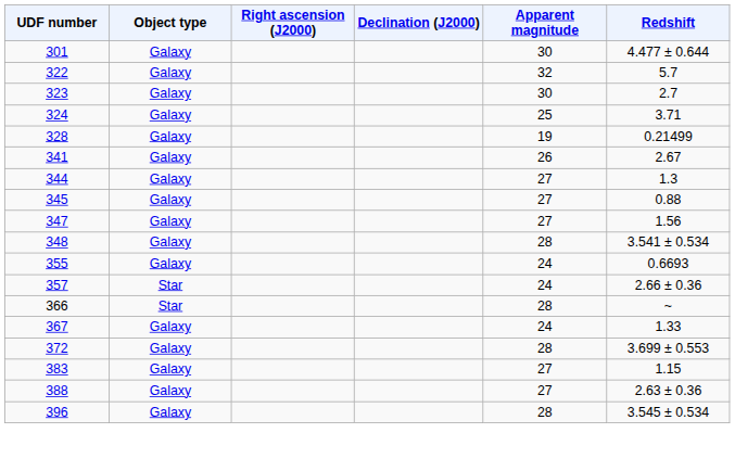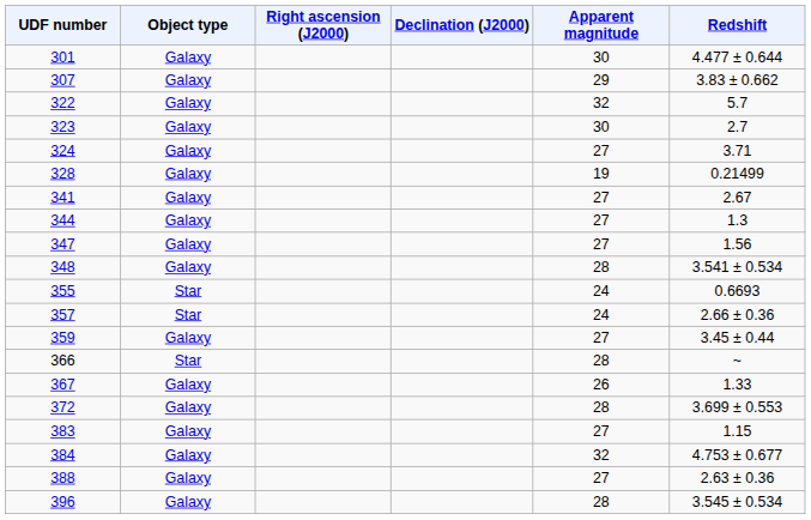 <table class="wikitable sortable" style="text-align: center;">
 <tr>
 <th style="background:#edf3fe; width: 8.5%;">UDF number</th>
 <th style="background:#edf3fe; width: 10%;">Object type</th>
 <th style="background:#edf3fe; width: 10%;"><a href='#'>Right ascension</a> (<a href='#'>J2000</a>)</th>
 <th style="background:#edf3fe; width: 10%;"><a href='#'>Declination</a> (<a href='#'>J2000</a>)</th>
 <th style="background:#edf3fe; width: 10%;"><a href='#'>Apparent magnitude</a></th>
 <th style="background:#edf3fe; width: 10%;"><a href='#'>Redshift</a></th>
 </tr>
 <tr>
 <td><a href='#'>301</a></td>
 <td><a href='#'>Galaxy</a></td>
 <td></td>
 <td></td>
 <td>30</td>
 <td>4.477 ± 0.644</td>
+</tr>
+<tr>
+<td><a href='#'>307</a></td>
+<td><a href='#'>Galaxy</a></td>
+<td></td>
+<td></td>
+<td>29</td>
+<td>3.83 ± 0.662</td>
 </tr>
 <tr>
 <td><a href='#'>322</a></td>
 <td><a href='#'>Galaxy</a></td>
 <td></td>
 <td></td>
 <td>32</td>
 <td>5.7</td>
 </tr>
 <tr>
 <td><a href='#'>323</a></td>
 <td><a href='#'>Galaxy</a></td>
 <td></td>
 <td></td>
 <td>30</td>
 <td>2.7</td>
 </tr>
 <tr>
 <td><a href='#'>324</a></td>
 <td><a href='#'>Galaxy</a></td>
 <td></td>
 <td></td>
-<td>25</td>
+<td>27</td>
 <td>3.71</td>
 </tr>
 <tr>
 <td><a href='#'>328</a></td>
 <td><a href='#'>Galaxy</a></td>
 <td></td>
 <td></td>
 <td>19</td>
 <td>0.21499</td>
 </tr>
 <tr>
 <td><a href='#'>341</a></td>
 <td><a href='#'>Galaxy</a></td>
 <td></td>
 <td></td>
-<td>26</td>
+<td>27</td>
 <td>2.67</td>
 </tr>
 <tr>
 <td><a href='#'>344</a></td>
 <td><a href='#'>Galaxy</a></td>
 <td></td>
 <td></td>
 <td>27</td>
 <td>1.3</td>
-</tr>
-<tr>
-<td><a href='#'>345</a></td>
-<td><a href='#'>Galaxy</a></td>
-<td></td>
-<td></td>
-<td>27</td>
-<td>0.88</td>
 </tr>
 <tr>
 <td><a href='#'>347</a></td>
 <td><a href='#'>Galaxy</a></td>
 <td></td>
 <td></td>
 <td>27</td>
 <td>1.56</td>
 </tr>
 <tr>
 <td><a href='#'>348</a></td>
 <td><a href='#'>Galaxy</a></td>
 <td></td>
 <td></td>
 <td>28</td>
 <td>3.541 ± 0.534</td>
 </tr>
 <tr>
 <td><a href='#'>355</a></td>
-<td><a href='#'>Galaxy</a></td>
+<td><a href='#'>Star</a></td>
 <td></td>
 <td></td>
 <td>24</td>
 <td>0.6693</td>
 </tr>
 <tr>
 <td><a href='#'>357</a></td>
 <td><a href='#'>Star</a></td>
 <td></td>
 <td></td>
 <td>24</td>
 <td>2.66 ± 0.36</td>
 </tr>
 <tr>
+<td><a href='#'>359</a></td>
+<td><a href='#'>Galaxy</a></td>
+<td></td>
+<td></td>
+<td>27</td>
+<td>3.45 ± 0.44</td>
+</tr>
+<tr>
 <td>366</td>
 <td><a href='#'>Star</a></td>
 <td></td>
 <td></td>
 <td>28</td>
 <td>~</td>
 </tr>
 <tr>
 <td><a href='#'>367</a></td>
 <td><a href='#'>Galaxy</a></td>
 <td></td>
 <td></td>
-<td>24</td>
+<td>26</td>
 <td>1.33</td>
 </tr>
 <tr>
 <td><a href='#'>372</a></td>
 <td><a href='#'>Galaxy</a></td>
 <td></td>
 <td></td>
 <td>28</td>
 <td>3.699 ± 0.553</td>
 </tr>
 <tr>
 <td><a href='#'>383</a></td>
 <td><a href='#'>Galaxy</a></td>
 <td></td>
 <td></td>
 <td>27</td>
 <td>1.15</td>
 </tr>
 <tr>
+<td><a href='#'>384</a></td>
+<td><a href='#'>Galaxy</a></td>
+<td></td>
+<td></td>
+<td>32</td>
+<td>4.753 ± 0.677</td>
+</tr>
+<tr>
 <td><a href='#'>388</a></td>
 <td><a href='#'>Galaxy</a></td>
 <td></td>
 <td></td>
 <td>27</td>
 <td>2.63 ± 0.36</td>
 </tr>
 <tr>
 <td><a href='#'>396</a></td>
 <td><a href='#'>Galaxy</a></td>
 <td></td>
 <td></td>
 <td>28</td>
 <td>3.545 ± 0.534</td>
 </tr>
 </table>
